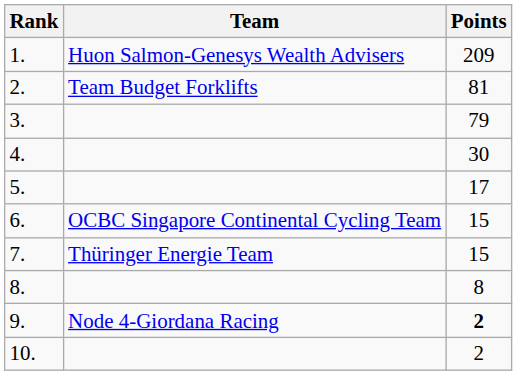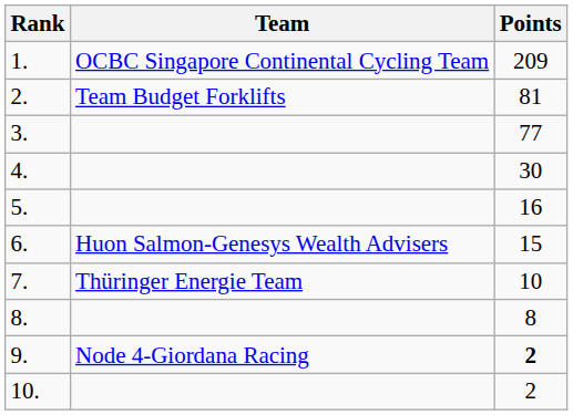 <table class="wikitable sortable">
 <tr>
 <th>Rank</th>
 <th>Team</th>
 <th>Points</th>
 </tr>
 <tr>
 <td>1.</td>
-<td><a href='#'>Huon Salmon-Genesys Wealth Advisers</a></td>
+<td><a href='#'>OCBC Singapore Continental Cycling Team</a></td>
 <td align=center>209</td>
 </tr>
 <tr>
 <td>2.</td>
 <td><a href='#'>Team Budget Forklifts</a></td>
 <td align=center>81</td>
 </tr>
 <tr>
 <td>3.</td>
 <td></td>
-<td align=center>79</td>
+<td align=center>77</td>
 </tr>
 <tr>
 <td>4.</td>
 <td></td>
 <td align=center>30</td>
 </tr>
 <tr>
 <td>5.</td>
 <td></td>
-<td align=center>17</td>
+<td align=center>16</td>
 </tr>
 <tr>
 <td>6.</td>
-<td><a href='#'>OCBC Singapore Continental Cycling Team</a></td>
+<td><a href='#'>Huon Salmon-Genesys Wealth Advisers</a></td>
 <td align=center>15</td>
 </tr>
 <tr>
 <td>7.</td>
 <td><a href='#'>Thüringer Energie Team</a></td>
-<td align=center>15</td>
+<td align=center>10</td>
 </tr>
 <tr>
 <td>8.</td>
 <td></td>
 <td align=center>8</td>
 </tr>
 <tr>
 <td>9.</td>
 <td><a href='#'>Node 4-Giordana Racing</a></td>
 <td align=center><strong>2</strong></td>
 </tr>
 <tr>
 <td>10.</td>
 <td></td>
 <td align=center>2</td>
 </tr>
 </table>
